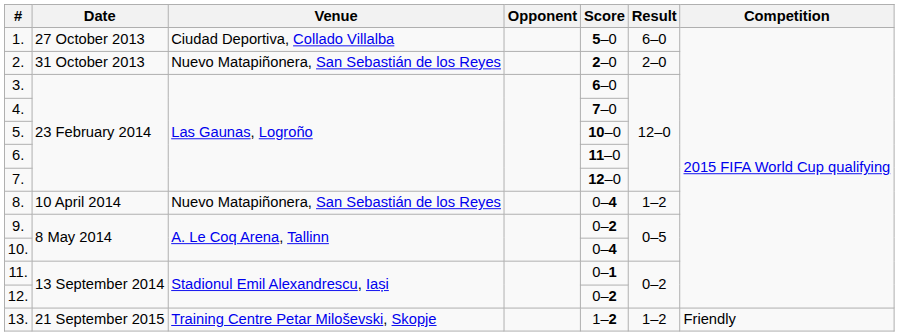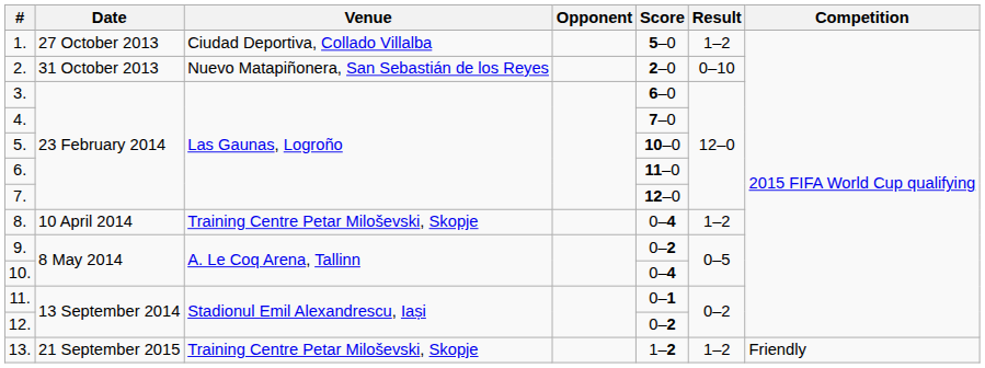 <table class="wikitable">
 <tr>
 <th>#</th>
 <th>Date</th>
 <th>Venue</th>
 <th>Opponent</th>
 <th>Score</th>
 <th>Result</th>
 <th>Competition</th>
 </tr>
 <tr>
 <td align="center">1.</td>
 <td>27 October 2013</td>
 <td>Ciudad Deportiva, <a href='#'>Collado Villalba</a></td>
 <td></td>
 <td align=center><strong>5</strong>–0</td>
-<td align=center>6–0</td>
+<td align=center>1–2</td>
 <td rowspan=12><a href='#'>2015 FIFA World Cup qualifying</a></td>
 </tr>
 <tr>
 <td align="center">2.</td>
 <td>31 October 2013</td>
 <td>Nuevo Matapiñonera, <a href='#'>San Sebastián de los Reyes</a></td>
 <td></td>
 <td align=center><strong>2</strong>–0</td>
-<td align=center>2–0</td>
+<td align=center>0–10</td>
 </tr>
 <tr>
 <td align="center">3.</td>
 <td rowspan="5">23 February 2014</td>
 <td rowspan="5"><a href='#'>Las Gaunas</a>, <a href='#'>Logroño</a></td>
 <td rowspan="5"></td>
 <td align="center"><strong>6</strong>–0</td>
 <td align="center" rowspan="5">12–0</td>
 </tr>
 <tr>
 <td align="center">4.</td>
 <td align="center"><strong>7</strong>–0</td>
 </tr>
 <tr>
 <td align="center">5.</td>
 <td align="center"><strong>10</strong>–0</td>
 </tr>
 <tr>
 <td align="center">6.</td>
 <td align="center"><strong>11</strong>–0</td>
 </tr>
 <tr>
 <td align="center">7.</td>
 <td align="center"><strong>12</strong>–0</td>
 </tr>
 <tr>
 <td align="center">8.</td>
 <td>10 April 2014</td>
-<td>Nuevo Matapiñonera, <a href='#'>San Sebastián de los Reyes</a></td>
+<td><a href='#'>Training Centre Petar Miloševski</a>, <a href='#'>Skopje</a></td>
 <td></td>
 <td align="center">0–<strong>4</strong></td>
 <td align=center>1–2</td>
 </tr>
 <tr>
 <td align="center">9.</td>
 <td rowspan="2">8 May 2014</td>
 <td rowspan="2"><a href='#'>A. Le Coq Arena</a>, <a href='#'>Tallinn</a></td>
 <td rowspan="2"></td>
 <td align="center">0–<strong>2</strong></td>
 <td rowspan="2" align=center>0–5</td>
 </tr>
 <tr>
 <td align="center">10.</td>
 <td align="center">0–<strong>4</strong></td>
 </tr>
 <tr>
 <td align="center">11.</td>
 <td rowspan="2">13 September 2014</td>
 <td rowspan="2"><a href='#'>Stadionul Emil Alexandrescu</a>, <a href='#'>Iași</a></td>
 <td rowspan="2"></td>
 <td align=center>0–<strong>1</strong></td>
 <td rowspan="2" align=center>0–2</td>
 </tr>
 <tr>
 <td align="center">12.</td>
 <td align="center">0–<strong>2</strong></td>
 </tr>
 <tr>
 <td align="center">13.</td>
 <td>21 September 2015</td>
 <td><a href='#'>Training Centre Petar Miloševski</a>, <a href='#'>Skopje</a></td>
 <td></td>
 <td align=center>1–<strong>2</strong></td>
 <td align=center>1–2</td>
 <td>Friendly</td>
 </tr>
 </table>
